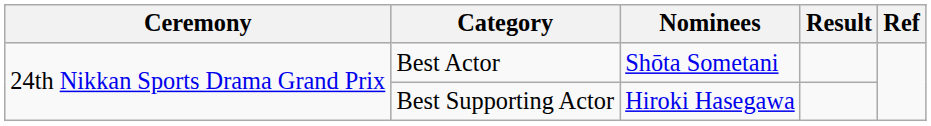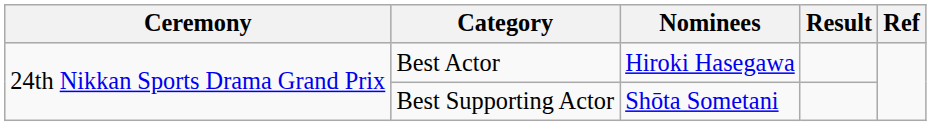 <table class="wikitable">
 <tr>
 <th>Ceremony</th>
 <th>Category</th>
 <th>Nominees</th>
 <th>Result</th>
 <th>Ref</th>
 </tr>
 <tr>
 <td rowspan="2">24th <a href='#'>Nikkan Sports Drama Grand Prix</a></td>
 <td>Best Actor</td>
-<td><a href='#'>Shōta Sometani</a></td>
+<td><a href='#'>Hiroki Hasegawa</a></td>
 <td></td>
 <td rowspan="2"></td>
 </tr>
 <tr>
 <td>Best Supporting Actor</td>
-<td><a href='#'>Hiroki Hasegawa</a></td>
+<td><a href='#'>Shōta Sometani</a></td>
 <td></td>
 </tr>
 </table>
